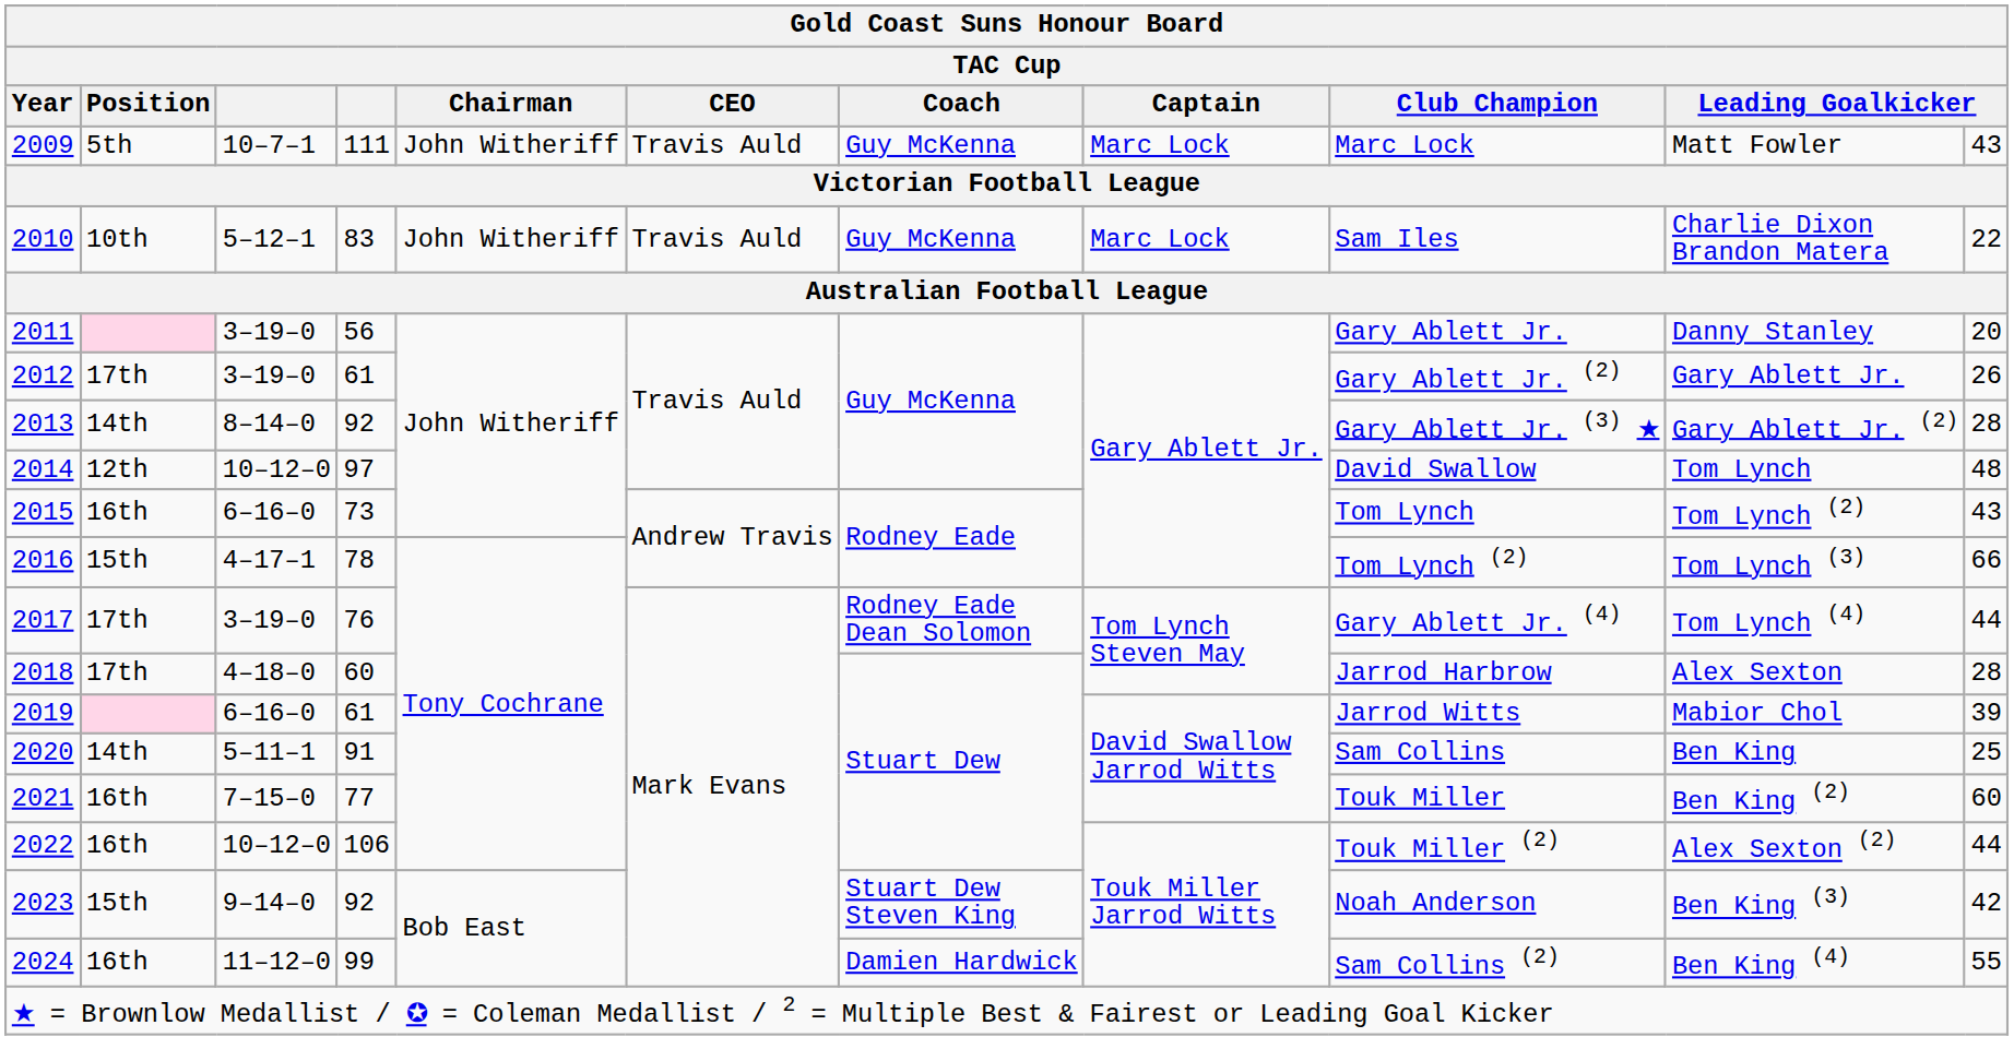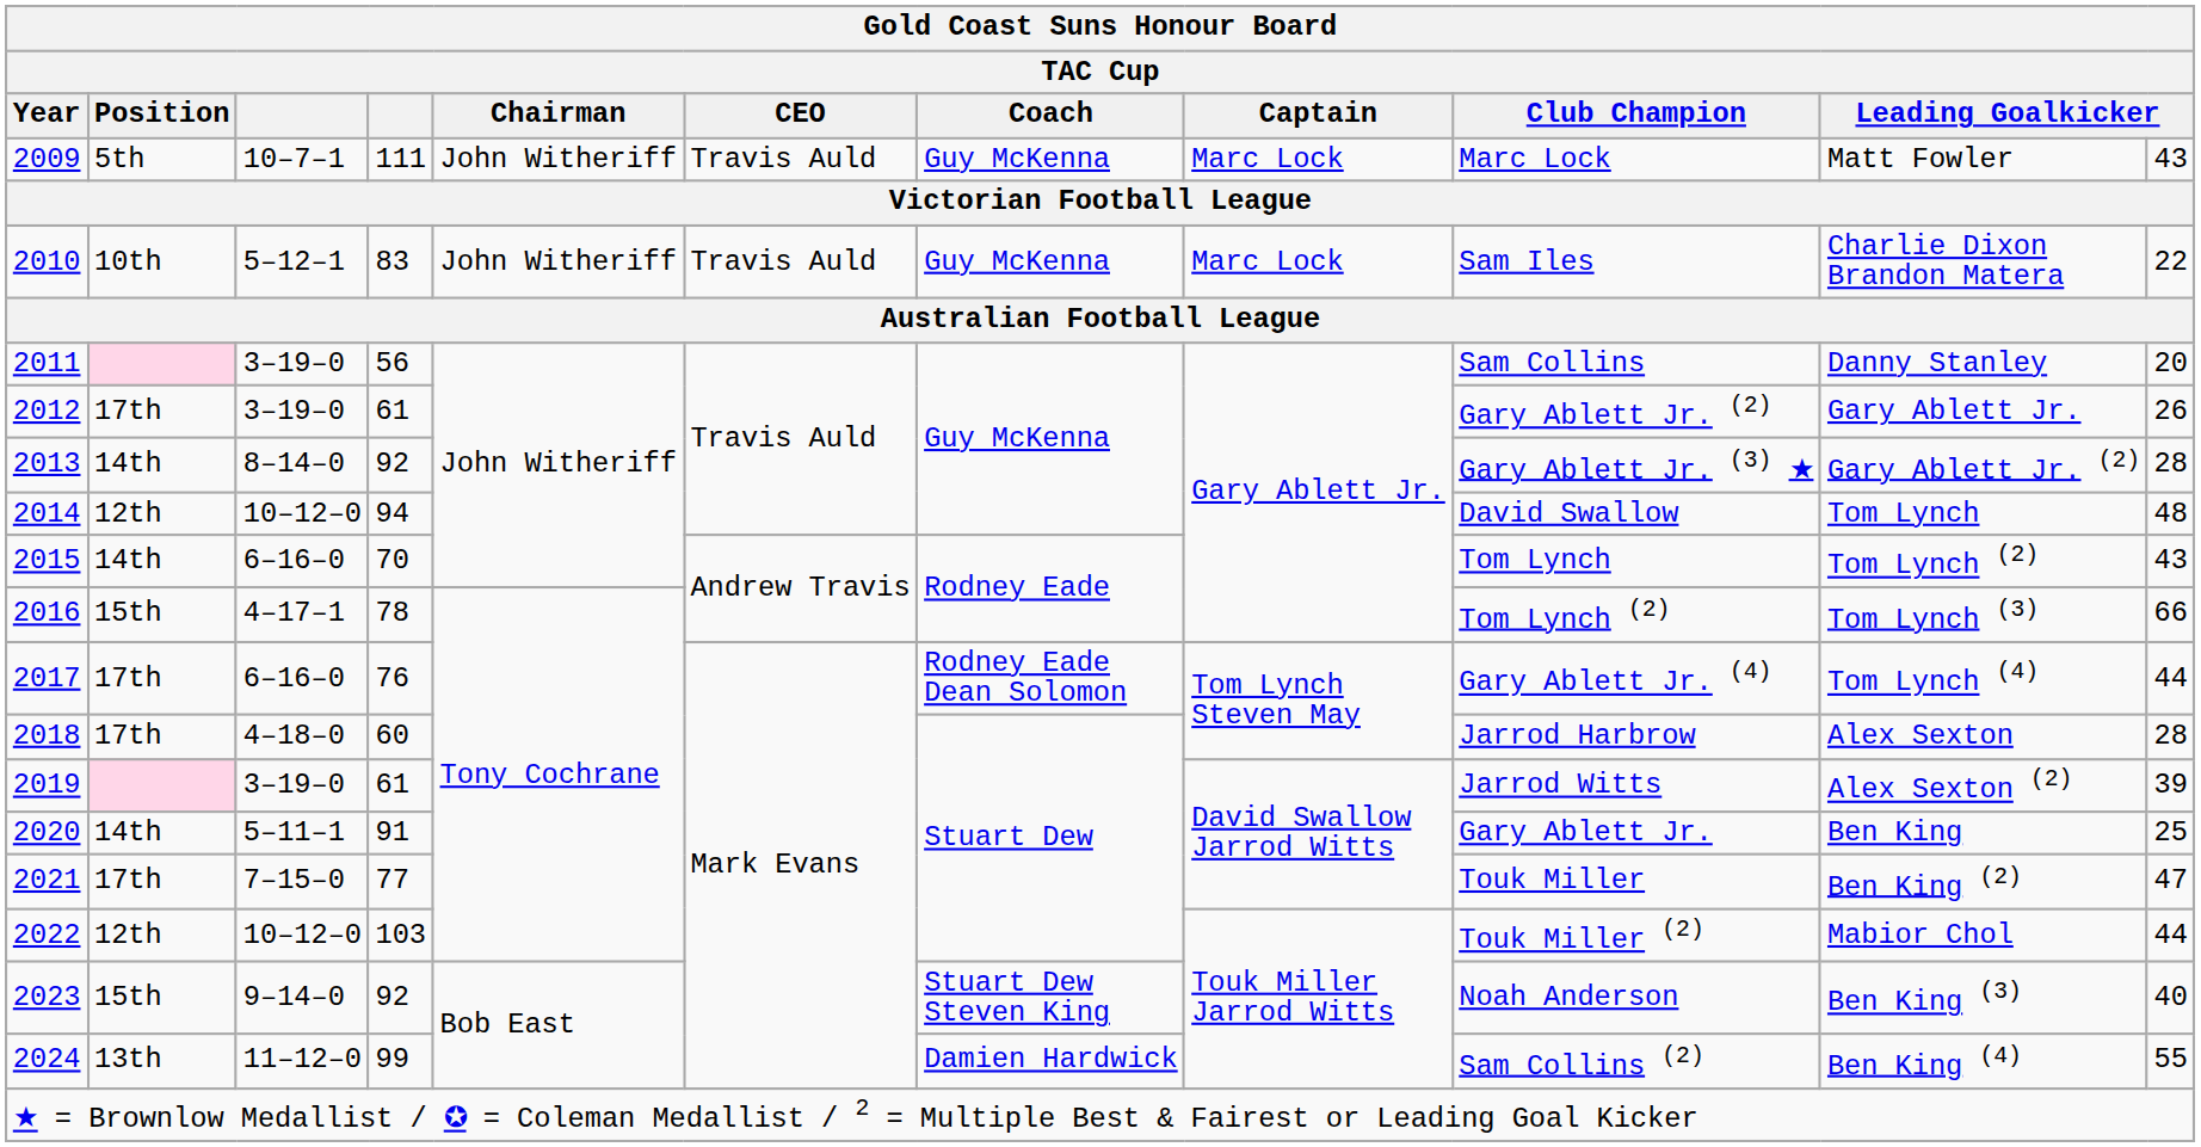 <table class="wikitable">
 <tr style="font-size: 87%;">
 <th colspan="11">Gold Coast Suns Honour Board</th>
 </tr>
 <tr style="font-size: 87%;">
 <th colspan="11">TAC Cup</th>
 </tr>
 <tr style="font-size: 87%;">
 <th style="text-align:center; background:#f0f0f0;"><strong>Year</strong></th>
 <th style="text-align:center; background:#f0f0f0;"><strong>Position</strong></th>
 <th><br></th>
 <th></th>
 <th style="text-align:center; background:#f0f0f0;"><strong>Chairman</strong></th>
 <th style="text-align:center; background:#f0f0f0;"><strong>CEO</strong></th>
 <th style="text-align:center; background:#f0f0f0;"><strong>Coach</strong></th>
 <th style="text-align:center; background:#f0f0f0;"><strong>Captain</strong></th>
 <th style="text-align:center; background:#f0f0f0;"><strong><a href='#'>Club Champion</a></strong></th>
 <th colspan="2" style="text-align:center; background:#f0f0f0;"><strong><a href='#'>Leading Goalkicker</a></strong></th>
 </tr>
 <tr style="font-size: 87%;">
 <td><a href='#'>2009</a></td>
 <td>5th</td>
 <td>10–7–1</td>
 <td>111</td>
 <td>John Witheriff</td>
 <td>Travis Auld</td>
 <td><a href='#'>Guy McKenna</a></td>
 <td><a href='#'>Marc Lock</a></td>
 <td><a href='#'>Marc Lock</a></td>
 <td>Matt Fowler</td>
 <td>43</td>
 </tr>
 <tr style="font-size: 87%;">
 <th colspan="11">Victorian Football League</th>
 </tr>
 <tr style="font-size: 87%;">
 <td><a href='#'>2010</a></td>
 <td>10th</td>
 <td>5–12–1</td>
 <td>83</td>
 <td>John Witheriff</td>
 <td>Travis Auld</td>
 <td><a href='#'>Guy McKenna</a></td>
 <td><a href='#'>Marc Lock</a></td>
 <td><a href='#'>Sam Iles</a></td>
 <td><a href='#'>Charlie Dixon</a><br><a href='#'>Brandon Matera</a></td>
 <td>22</td>
 </tr>
 <tr style="font-size: 87%;">
 <th colspan="11">Australian Football League</th>
 </tr>
 <tr style="font-size: 87%;">
 <td><a href='#'>2011</a></td>
 <td bgcolor="#FFD6E8" div></td>
 <td>3–19–0</td>
 <td>56</td>
 <td rowspan=5>John Witheriff</td>
 <td rowspan=4>Travis Auld</td>
 <td rowspan=4><a href='#'>Guy McKenna</a></td>
 <td rowspan=6><a href='#'>Gary Ablett Jr.</a></td>
-<td><a href='#'>Gary Ablett Jr.</a></td>
+<td><a href='#'>Sam Collins</a></td>
 <td><a href='#'>Danny Stanley</a></td>
 <td>20</td>
 </tr>
 <tr style="font-size: 87%;">
 <td><a href='#'>2012</a></td>
 <td>17th</td>
 <td>3–19–0</td>
 <td>61</td>
 <td><a href='#'>Gary Ablett Jr.</a> <sup>(2)</sup></td>
 <td><a href='#'>Gary Ablett Jr.</a></td>
 <td>26</td>
 </tr>
 <tr style="font-size: 87%;">
 <td><a href='#'>2013</a></td>
 <td>14th</td>
 <td>8–14–0</td>
 <td>92</td>
 <td><a href='#'>Gary Ablett Jr.</a> <sup>(3)</sup> <a href='#'>★</a></td>
 <td><a href='#'>Gary Ablett Jr.</a> <sup>(2)</sup></td>
 <td>28</td>
 </tr>
 <tr style="font-size: 87%;">
 <td><a href='#'>2014</a></td>
 <td>12th</td>
 <td>10–12–0</td>
-<td>97</td>
+<td>94</td>
 <td><a href='#'>David Swallow</a></td>
 <td><a href='#'>Tom Lynch</a></td>
 <td>48</td>
 </tr>
 <tr style="font-size: 87%;">
 <td><a href='#'>2015</a></td>
-<td>16th</td>
+<td>14th</td>
 <td>6–16–0</td>
-<td>73</td>
+<td>70</td>
 <td rowspan=2>Andrew Travis</td>
 <td rowspan=2><a href='#'>Rodney Eade</a></td>
 <td><a href='#'>Tom Lynch</a></td>
 <td><a href='#'>Tom Lynch</a> <sup>(2)</sup></td>
 <td>43</td>
 </tr>
 <tr style="font-size: 87%;">
 <td><a href='#'>2016</a></td>
 <td>15th</td>
 <td>4–17–1</td>
 <td>78</td>
 <td rowspan=7><a href='#'>Tony Cochrane</a></td>
 <td><a href='#'>Tom Lynch</a> <sup>(2)</sup></td>
 <td><a href='#'>Tom Lynch</a> <sup>(3)</sup></td>
 <td>66</td>
 </tr>
 <tr style="font-size: 87%;">
 <td><a href='#'>2017</a></td>
 <td>17th</td>
-<td>3–19–0</td>
+<td>6–16–0</td>
 <td>76</td>
 <td rowspan=8>Mark Evans</td>
 <td><a href='#'>Rodney Eade</a><br><a href='#'>Dean Solomon</a></td>
 <td rowspan=2><a href='#'>Tom Lynch</a><br><a href='#'>Steven May</a></td>
 <td><a href='#'>Gary Ablett Jr.</a> <sup>(4)</sup></td>
 <td><a href='#'>Tom Lynch</a> <sup>(4)</sup></td>
 <td>44</td>
 </tr>
 <tr style="font-size: 87%;">
 <td><a href='#'>2018</a></td>
 <td>17th</td>
 <td>4–18–0</td>
 <td>60</td>
 <td rowspan=5><a href='#'>Stuart Dew</a></td>
 <td><a href='#'>Jarrod Harbrow</a></td>
 <td><a href='#'>Alex Sexton</a></td>
 <td>28</td>
 </tr>
 <tr style="font-size: 87%;">
 <td><a href='#'>2019</a></td>
 <td bgcolor="#FFD6E8" div></td>
-<td>6–16–0</td>
+<td>3–19–0</td>
 <td>61</td>
 <td rowspan=3><a href='#'>David Swallow</a><br><a href='#'>Jarrod Witts</a></td>
 <td><a href='#'>Jarrod Witts</a></td>
-<td><a href='#'>Mabior Chol</a></td>
+<td><a href='#'>Alex Sexton</a> <sup>(2)</sup></td>
 <td>39</td>
 </tr>
 <tr style="font-size: 87%;">
 <td><a href='#'>2020</a></td>
 <td>14th</td>
 <td>5–11–1</td>
 <td>91</td>
-<td><a href='#'>Sam Collins</a></td>
+<td><a href='#'>Gary Ablett Jr.</a></td>
 <td><a href='#'>Ben King</a></td>
 <td>25</td>
 </tr>
 <tr style="font-size: 87%;">
 <td><a href='#'>2021</a></td>
-<td>16th</td>
+<td>17th</td>
 <td>7–15–0</td>
 <td>77</td>
 <td><a href='#'>Touk Miller</a></td>
 <td><a href='#'>Ben King</a> <sup>(2)</sup></td>
-<td>60</td>
+<td>47</td>
 </tr>
 <tr style="font-size: 87%;">
 <td><a href='#'>2022</a></td>
-<td>16th</td>
+<td>12th</td>
 <td>10–12–0</td>
-<td>106</td>
+<td>103</td>
 <td rowspan=3><a href='#'>Touk Miller</a><br><a href='#'>Jarrod Witts</a></td>
 <td><a href='#'>Touk Miller</a> <sup>(2)</sup></td>
-<td><a href='#'>Alex Sexton</a> <sup>(2)</sup></td>
+<td><a href='#'>Mabior Chol</a></td>
 <td>44</td>
 </tr>
 <tr style="font-size: 87%;">
 <td><a href='#'>2023</a></td>
 <td>15th</td>
 <td>9–14–0</td>
 <td>92</td>
 <td rowspan=2>Bob East</td>
 <td><a href='#'>Stuart Dew</a><br><a href='#'>Steven King</a></td>
 <td><a href='#'>Noah Anderson</a></td>
 <td><a href='#'>Ben King</a> <sup>(3)</sup></td>
-<td>42</td>
+<td>40</td>
 </tr>
 <tr style="font-size: 87%;">
 <td><a href='#'>2024</a></td>
-<td>16th</td>
+<td>13th</td>
 <td>11–12–0</td>
 <td>99</td>
 <td><a href='#'>Damien Hardwick</a></td>
 <td><a href='#'>Sam Collins</a> <sup>(2)</sup></td>
 <td><a href='#'>Ben King</a> <sup>(4)</sup></td>
 <td>55</td>
 </tr>
 <tr style="font-size: 87%;">
 <td colspan="11"><a href='#'>★</a> = Brownlow Medallist  /  <a href='#'>✪</a> = Coleman Medallist  /  <sup>2</sup> = Multiple Best & Fairest or Leading Goal Kicker</td>
 </tr>
 </table>
